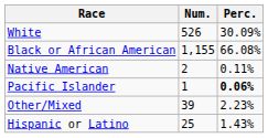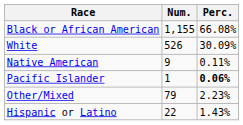 <table class="wikitable">
 <tr>
 <th>Race</th>
 <th>Num.</th>
 <th>Perc.</th>
 </tr>
 <tr>
+<td><a href='#'>Black or African American</a></td>
+<td>1,155</td>
+<td>66.08%</td>
+</tr>
+<tr>
 <td><a href='#'>White</a></td>
 <td>526</td>
 <td>30.09%</td>
 </tr>
 <tr>
-<td><a href='#'>Black or African American</a></td>
-<td>1,155</td>
-<td>66.08%</td>
-</tr>
-<tr>
 <td><a href='#'>Native American</a></td>
-<td>2</td>
+<td>9</td>
 <td>0.11%</td>
 </tr>
 <tr>
 <td><a href='#'>Pacific Islander</a></td>
 <td>1</td>
 <td><strong>0.06%</strong></td>
 </tr>
 <tr>
 <td><a href='#'>Other/Mixed</a></td>
-<td>39</td>
+<td>79</td>
 <td>2.23%</td>
 </tr>
 <tr>
 <td><a href='#'>Hispanic</a> or <a href='#'>Latino</a></td>
-<td>25</td>
+<td>22</td>
 <td>1.43%</td>
 </tr>
 </table>
